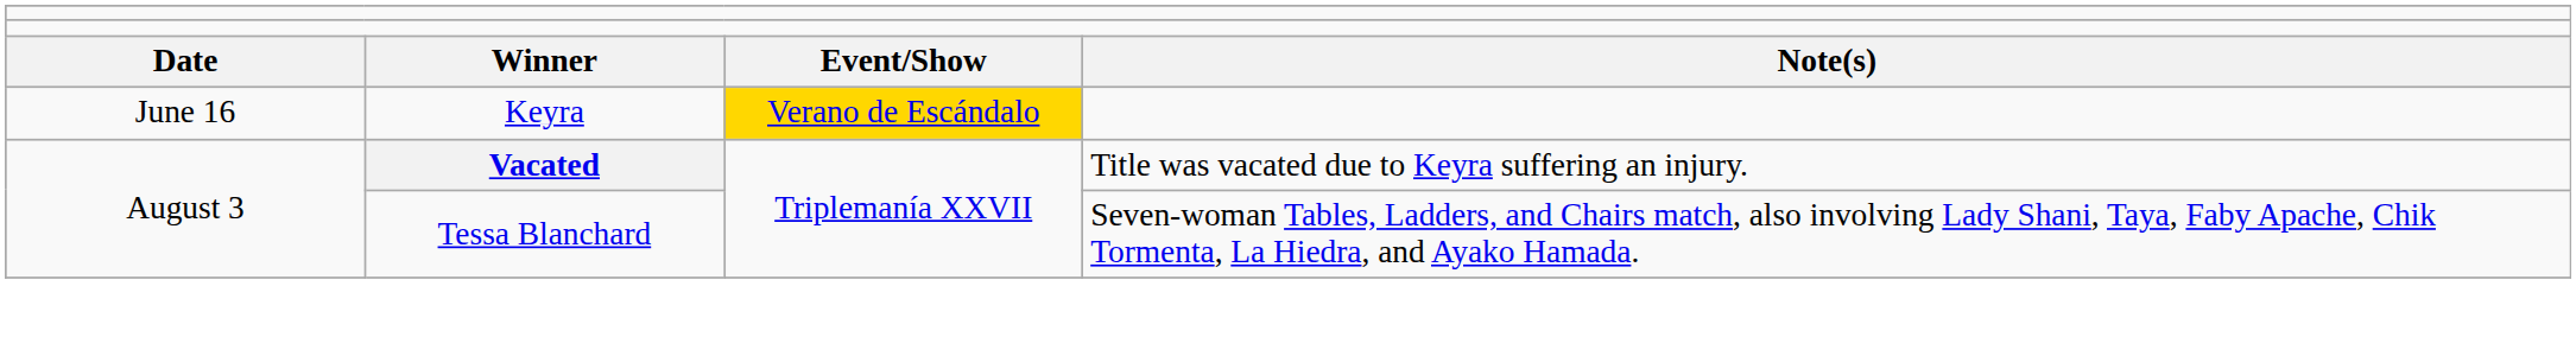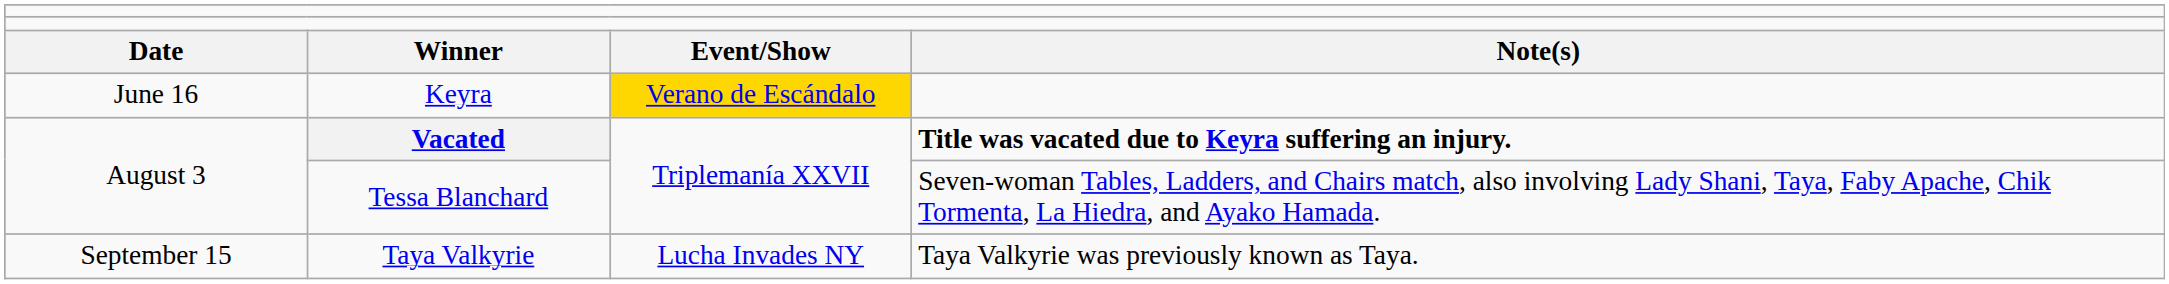 <table class="wikitable" style="text-align:center; width:100%;">
 <tr>
 <td colspan="4"></td>
 </tr>
 <tr>
 <td colspan="4"><strong></strong></td>
 </tr>
 <tr>
 <th width=14%>Date</th>
 <th width=14%>Winner</th>
 <th width=14%>Event/Show</th>
 <th width=58%>Note(s)</th>
 </tr>
 <tr>
 <td>June 16</td>
 <td><a href='#'>Keyra</a></td>
 <td style="background: gold;"><a href='#'>Verano de Escándalo</a></td>
 <td></td>
 </tr>
 <tr>
 <td rowspan=2>August 3</td>
 <th><a href='#'>Vacated</a></th>
 <td rowspan=2><a href='#'>Triplemanía XXVII</a></td>
-<td align=left>Title was vacated due to <a href='#'>Keyra</a> suffering an injury.</td>
+<td align=left><strong>Title was vacated due to <a href='#'>Keyra</a> suffering an injury.</strong></td>
 </tr>
 <tr>
 <td><a href='#'>Tessa Blanchard</a></td>
 <td align=left>Seven-woman <a href='#'>Tables, Ladders, and Chairs match</a>, also involving <a href='#'>Lady Shani</a>, <a href='#'>Taya</a>, <a href='#'>Faby Apache</a>, <a href='#'>Chik Tormenta</a>, <a href='#'>La Hiedra</a>, and <a href='#'>Ayako Hamada</a>.</td>
 </tr>
+<tr>
+<td>September 15</td>
+<td><a href='#'>Taya Valkyrie</a></td>
+<td><a href='#'>Lucha Invades NY</a></td>
+<td align=left>Taya Valkyrie was previously known as Taya.</td>
+</tr>
 </table>
